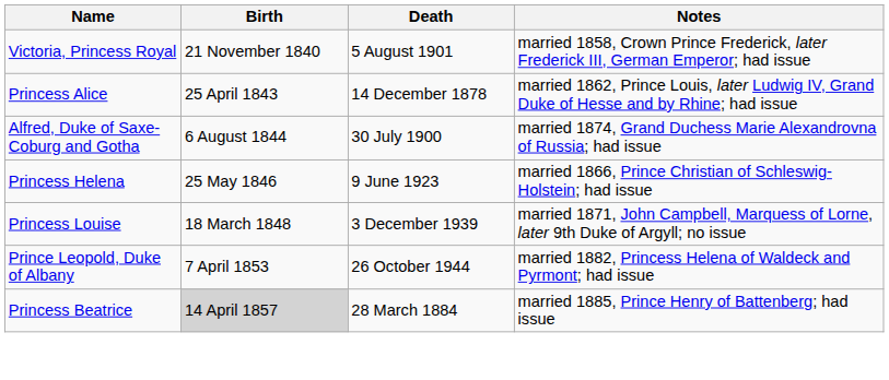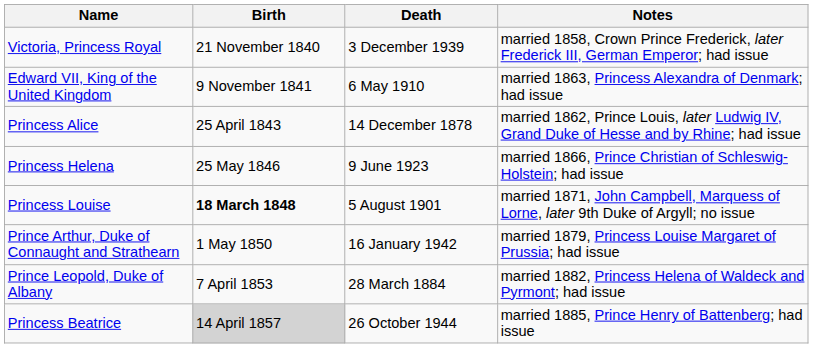 <table class="wikitable" style="margin-right: 0;">
 <tr>
 <th>Name</th>
 <th style="width: 10em;">Birth</th>
 <th style="width: 10em;">Death</th>
 <th>Notes</th>
 </tr>
 <tr>
 <td><a href='#'>Victoria, Princess Royal</a></td>
 <td>21 November 1840</td>
-<td>5 August 1901</td>
+<td>3 December 1939</td>
 <td>married 1858, Crown Prince Frederick, <em>later</em> <a href='#'>Frederick III, German Emperor</a>; had issue</td>
+</tr>
+<tr>
+<td><a href='#'>Edward VII, King of the United Kingdom</a></td>
+<td>9 November 1841</td>
+<td>6 May 1910</td>
+<td>married 1863, <a href='#'>Princess Alexandra of Denmark</a>; had issue</td>
 </tr>
 <tr>
 <td><a href='#'>Princess Alice</a></td>
 <td>25 April 1843</td>
 <td>14 December 1878</td>
 <td>married 1862, Prince Louis, <em>later</em> <a href='#'>Ludwig IV, Grand Duke of Hesse and by Rhine</a>; had issue</td>
-</tr>
-<tr>
-<td><a href='#'>Alfred, Duke of Saxe-Coburg and Gotha</a></td>
-<td>6 August 1844</td>
-<td>30 July 1900</td>
-<td>married 1874, <a href='#'>Grand Duchess Marie Alexandrovna of Russia</a>; had issue</td>
 </tr>
 <tr>
 <td><a href='#'>Princess Helena</a></td>
 <td>25 May 1846</td>
 <td>9 June 1923</td>
 <td>married 1866, <a href='#'>Prince Christian of Schleswig-Holstein</a>; had issue</td>
 </tr>
 <tr>
 <td><a href='#'>Princess Louise</a></td>
-<td>18 March 1848</td>
-<td>3 December 1939</td>
+<td><strong>18 March 1848</strong></td>
+<td>5 August 1901</td>
 <td>married 1871, <a href='#'>John Campbell, Marquess of Lorne</a>, <em>later</em> 9th Duke of Argyll; no issue</td>
+</tr>
+<tr>
+<td><a href='#'>Prince Arthur, Duke of Connaught and Strathearn</a></td>
+<td>1 May 1850</td>
+<td>16 January 1942</td>
+<td>married 1879, <a href='#'>Princess Louise Margaret of Prussia</a>; had issue</td>
 </tr>
 <tr>
 <td><a href='#'>Prince Leopold, Duke of Albany</a></td>
 <td>7 April 1853</td>
-<td>26 October 1944</td>
+<td>28 March 1884</td>
 <td>married 1882, <a href='#'>Princess Helena of Waldeck and Pyrmont</a>; had issue</td>
 </tr>
 <tr>
 <td><a href='#'>Princess Beatrice</a></td>
 <td style="background: lightgrey;">14 April 1857</td>
-<td>28 March 1884</td>
+<td>26 October 1944</td>
 <td>married 1885, <a href='#'>Prince Henry of Battenberg</a>; had issue</td>
 </tr>
 </table>
